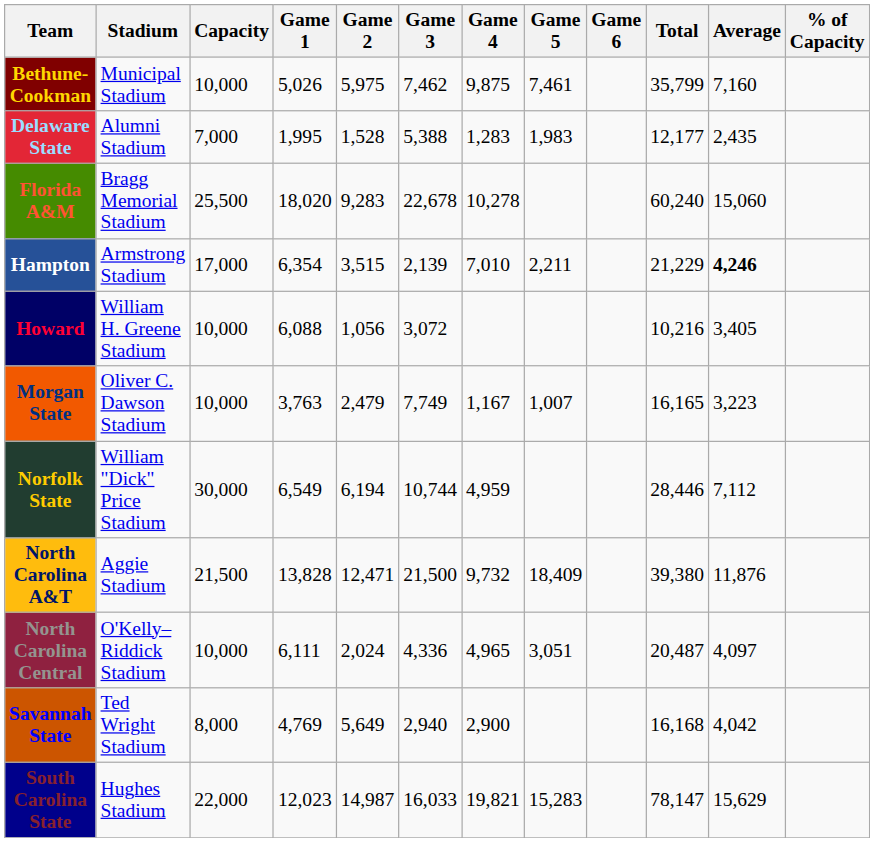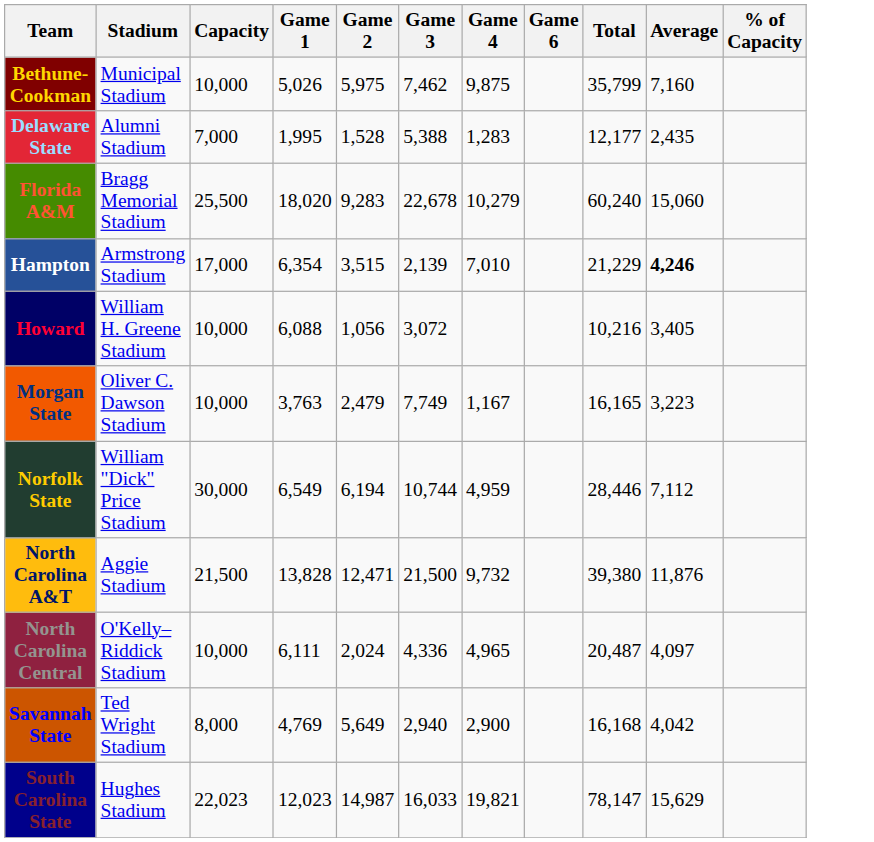 <table class="wikitable sortable">
 <tr>
 <th>Team</th>
 <th>Stadium</th>
 <th>Capacity</th>
 <th>Game 1</th>
 <th>Game 2</th>
 <th>Game 3</th>
 <th>Game 4</th>
-<th>Game 5</th>
 <th>Game 6</th>
 <th>Total</th>
 <th>Average</th>
 <th>% of Capacity</th>
 </tr>
 <tr>
 <th style="background:#800000; color:#FFD700;">Bethune-Cookman</th>
 <td><a href='#'>Municipal Stadium</a></td>
 <td>10,000</td>
 <td>5,026</td>
 <td>5,975</td>
 <td>7,462</td>
 <td>9,875</td>
-<td>7,461</td>
 <td></td>
 <td>35,799</td>
 <td>7,160</td>
 <td></td>
 </tr>
 <tr>
 <th style="background:#E32636; color:#9BDDFF;">Delaware State</th>
 <td><a href='#'>Alumni Stadium</a></td>
 <td>7,000</td>
 <td>1,995</td>
 <td>1,528</td>
 <td>5,388</td>
 <td>1,283</td>
-<td>1,983</td>
 <td></td>
 <td>12,177</td>
 <td>2,435</td>
 <td></td>
 </tr>
 <tr>
 <th style="background:#458B00; color:#FF5333;">Florida A&M</th>
 <td><a href='#'>Bragg Memorial Stadium</a></td>
 <td>25,500</td>
 <td>18,020</td>
 <td>9,283</td>
 <td>22,678</td>
-<td>10,278</td>
-<td></td>
+<td>10,279</td>
 <td></td>
 <td>60,240</td>
 <td>15,060</td>
 <td></td>
 </tr>
 <tr>
 <th style="background:#265198; color:white;">Hampton</th>
 <td><a href='#'>Armstrong Stadium</a></td>
 <td>17,000</td>
 <td>6,354</td>
 <td>3,515</td>
 <td>2,139</td>
 <td>7,010</td>
-<td>2,211</td>
 <td></td>
 <td>21,229</td>
 <td><strong>4,246</strong></td>
 <td></td>
 </tr>
 <tr>
 <th style="background:#000066; color:#FF0033;">Howard</th>
 <td><a href='#'>William H. Greene Stadium</a></td>
 <td>10,000</td>
 <td>6,088</td>
 <td>1,056</td>
 <td>3,072</td>
 <td></td>
 <td></td>
-<td></td>
 <td>10,216</td>
 <td>3,405</td>
 <td></td>
 </tr>
 <tr>
 <th style="background:#F25900; color:#003082;">Morgan State</th>
 <td><a href='#'>Oliver C. Dawson Stadium</a></td>
 <td>10,000</td>
 <td>3,763</td>
 <td>2,479</td>
 <td>7,749</td>
 <td>1,167</td>
-<td>1,007</td>
 <td></td>
 <td>16,165</td>
 <td>3,223</td>
 <td></td>
 </tr>
 <tr>
 <th style="background:#213D30; color:#ffcc00;">Norfolk State</th>
 <td><a href='#'>William "Dick" Price Stadium</a></td>
 <td>30,000</td>
 <td>6,549</td>
 <td>6,194</td>
 <td>10,744</td>
 <td>4,959</td>
 <td></td>
-<td></td>
 <td>28,446</td>
 <td>7,112</td>
 <td></td>
 </tr>
 <tr>
 <th style="background:#FFBC0D; color:#001568;">North Carolina A&T</th>
 <td><a href='#'>Aggie Stadium</a></td>
 <td>21,500</td>
 <td>13,828</td>
 <td>12,471</td>
 <td>21,500</td>
 <td>9,732</td>
-<td>18,409</td>
 <td></td>
 <td>39,380</td>
 <td>11,876</td>
 <td></td>
 </tr>
 <tr>
 <th style="background:#8F2140; color:#94948F;">North Carolina Central</th>
 <td><a href='#'>O'Kelly–Riddick Stadium</a></td>
 <td>10,000</td>
 <td>6,111</td>
 <td>2,024</td>
 <td>4,336</td>
 <td>4,965</td>
-<td>3,051</td>
 <td></td>
 <td>20,487</td>
 <td>4,097</td>
 <td></td>
 </tr>
 <tr>
 <th style="background:#CC5500; color:blue;">Savannah State</th>
 <td><a href='#'>Ted Wright Stadium</a></td>
 <td>8,000</td>
 <td>4,769</td>
 <td>5,649</td>
 <td>2,940</td>
 <td>2,900</td>
 <td></td>
-<td></td>
 <td>16,168</td>
 <td>4,042</td>
 <td></td>
 </tr>
 <tr>
 <th style="background:#00008B; color:#87212E;">South Carolina State</th>
 <td><a href='#'>Hughes Stadium</a></td>
-<td>22,000</td>
+<td>22,023</td>
 <td>12,023</td>
 <td>14,987</td>
 <td>16,033</td>
 <td>19,821</td>
-<td>15,283</td>
 <td></td>
 <td>78,147</td>
 <td>15,629</td>
 <td></td>
 </tr>
 </table>
